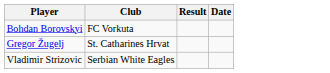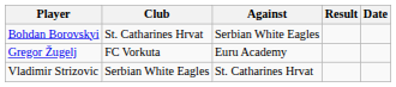 <table class="wikitable sortable">
 <tr>
 <th>Player</th>
 <th>Club</th>
+<th>Against</th>
 <th>Result</th>
 <th>Date</th>
 </tr>
 <tr>
 <td> <a href='#'>Bohdan Borovskyi</a></td>
-<td>FC Vorkuta</td>
+<td>St. Catharines Hrvat</td>
+<td>Serbian White Eagles</td>
 <td></td>
 <td></td>
 </tr>
 <tr>
 <td> <a href='#'>Gregor Žugelj</a></td>
-<td>St. Catharines Hrvat</td>
+<td>FC Vorkuta</td>
+<td>Euru Academy</td>
 <td></td>
 <td></td>
 </tr>
 <tr>
 <td> Vladimir Strizovic</td>
 <td>Serbian White Eagles</td>
+<td>St. Catharines  Hrvat</td>
 <td></td>
 <td></td>
 </tr>
 </table>
